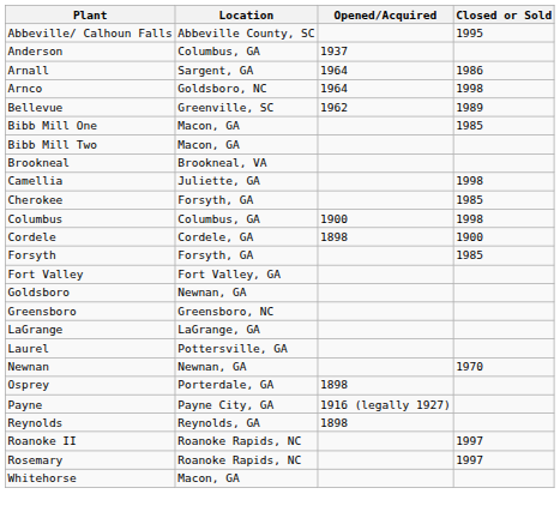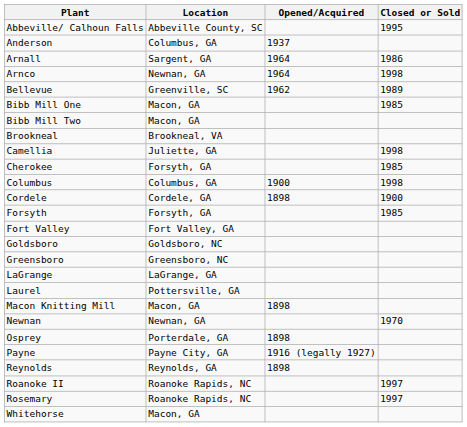 <table class="wikitable">
 <tr>
 <th>Plant</th>
 <th>Location</th>
 <th>Opened/Acquired</th>
 <th>Closed or Sold</th>
 </tr>
 <tr>
 <td>Abbeville/ Calhoun Falls</td>
 <td>Abbeville County, SC</td>
 <td></td>
 <td>1995</td>
 </tr>
 <tr>
 <td>Anderson</td>
 <td>Columbus, GA</td>
 <td>1937</td>
 <td></td>
 </tr>
 <tr>
 <td>Arnall</td>
 <td>Sargent, GA</td>
 <td>1964</td>
 <td>1986</td>
 </tr>
 <tr>
 <td>Arnco</td>
-<td>Goldsboro, NC</td>
+<td>Newnan, GA</td>
 <td>1964</td>
 <td>1998</td>
 </tr>
 <tr>
 <td>Bellevue</td>
 <td>Greenville, SC</td>
 <td>1962</td>
 <td>1989</td>
 </tr>
 <tr>
 <td>Bibb Mill One</td>
 <td>Macon, GA</td>
 <td></td>
 <td>1985</td>
 </tr>
 <tr>
 <td>Bibb Mill Two</td>
 <td>Macon, GA</td>
 <td></td>
 <td></td>
 </tr>
 <tr>
 <td>Brookneal</td>
 <td>Brookneal, VA</td>
 <td></td>
 <td></td>
 </tr>
 <tr>
 <td>Camellia</td>
 <td>Juliette, GA</td>
 <td></td>
 <td>1998</td>
 </tr>
 <tr>
 <td>Cherokee</td>
 <td>Forsyth, GA</td>
 <td></td>
 <td>1985</td>
 </tr>
 <tr>
 <td>Columbus</td>
 <td>Columbus, GA</td>
 <td>1900</td>
 <td>1998</td>
 </tr>
 <tr>
 <td>Cordele</td>
 <td>Cordele, GA</td>
 <td>1898</td>
 <td>1900</td>
 </tr>
 <tr>
 <td>Forsyth</td>
 <td>Forsyth, GA</td>
 <td></td>
 <td>1985</td>
 </tr>
 <tr>
 <td>Fort Valley</td>
 <td>Fort Valley, GA</td>
 <td></td>
 <td></td>
 </tr>
 <tr>
 <td>Goldsboro</td>
-<td>Newnan, GA</td>
+<td>Goldsboro, NC</td>
 <td></td>
 <td></td>
 </tr>
 <tr>
 <td>Greensboro</td>
 <td>Greensboro, NC</td>
 <td></td>
 <td></td>
 </tr>
 <tr>
 <td>LaGrange</td>
 <td>LaGrange, GA</td>
 <td></td>
 <td></td>
 </tr>
 <tr>
 <td>Laurel</td>
 <td>Pottersville, GA</td>
 <td></td>
+<td></td>
+</tr>
+<tr>
+<td>Macon Knitting Mill</td>
+<td>Macon, GA</td>
+<td>1898</td>
 <td></td>
 </tr>
 <tr>
 <td>Newnan</td>
 <td>Newnan, GA</td>
 <td></td>
 <td>1970</td>
 </tr>
 <tr>
 <td>Osprey</td>
 <td>Porterdale, GA</td>
 <td>1898</td>
 <td></td>
 </tr>
 <tr>
 <td>Payne</td>
 <td>Payne City, GA</td>
 <td>1916 (legally 1927)</td>
 <td></td>
 </tr>
 <tr>
 <td>Reynolds</td>
 <td>Reynolds, GA</td>
 <td>1898</td>
 <td></td>
 </tr>
 <tr>
 <td>Roanoke II</td>
 <td>Roanoke Rapids, NC</td>
 <td></td>
 <td>1997</td>
 </tr>
 <tr>
 <td>Rosemary</td>
 <td>Roanoke Rapids, NC</td>
 <td></td>
 <td>1997</td>
 </tr>
 <tr>
 <td>Whitehorse</td>
 <td>Macon, GA</td>
 <td></td>
 <td></td>
 </tr>
 </table>
